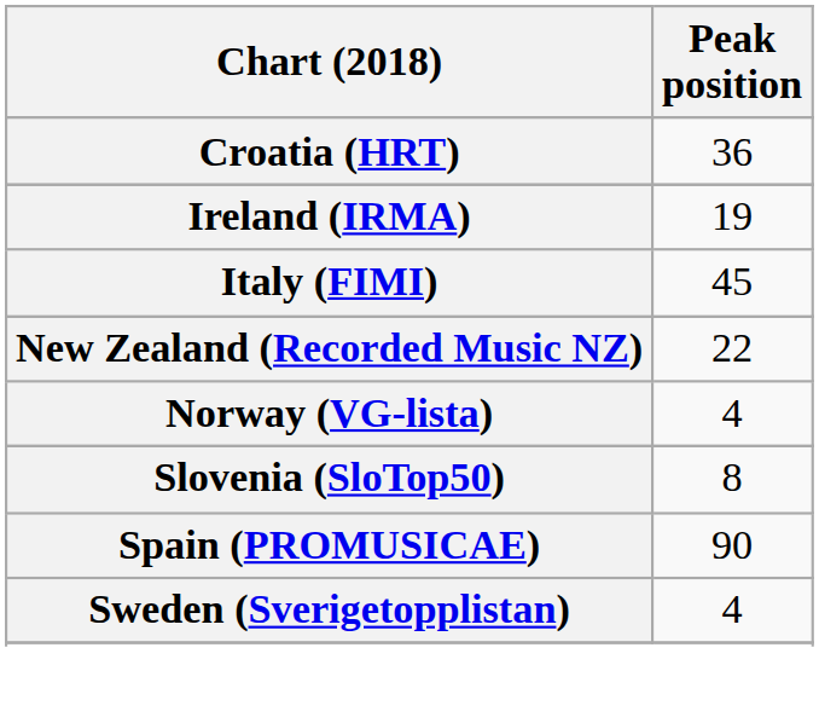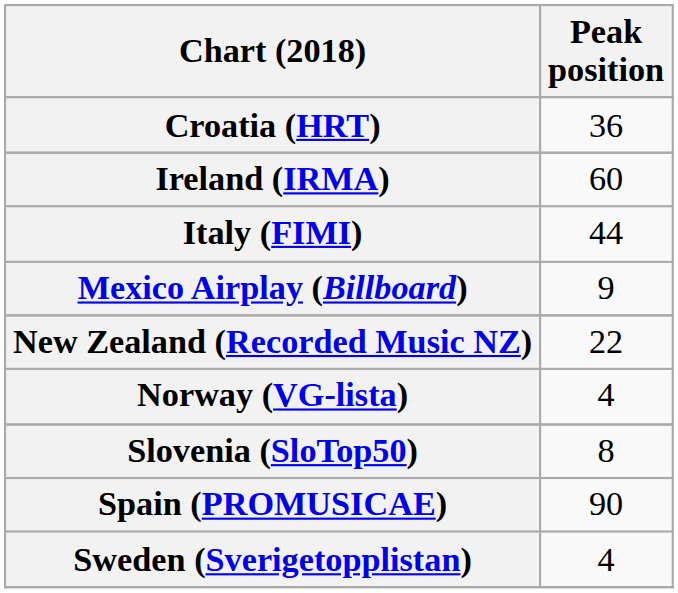 <table class="wikitable sortable plainrowheaders" style="text-align:center">
 <tr>
 <th scope="col">Chart (2018)</th>
 <th scope="col">Peak<br>position</th>
 </tr>
 <tr>
 </tr>
 <tr>
 </tr>
 <tr>
 </tr>
 <tr>
 </tr>
 <tr>
 </tr>
 <tr>
 <th scope="row">Croatia (<a href='#'>HRT</a>)</th>
 <td>36</td>
 </tr>
 <tr>
 </tr>
 <tr>
 </tr>
 <tr>
 </tr>
 <tr>
 </tr>
 <tr>
 </tr>
 <tr>
 </tr>
 <tr>
 </tr>
 <tr>
 </tr>
 <tr>
 <th scope="row">Ireland (<a href='#'>IRMA</a>)</th>
-<td>19</td>
+<td>60</td>
 </tr>
 <tr>
 <th scope="row">Italy (<a href='#'>FIMI</a>)</th>
-<td>45</td>
+<td>44</td>
+</tr>
+<tr>
+<th scope="row"><a href='#'>Mexico Airplay</a> (<em><a href='#'>Billboard</a></em>)</th>
+<td>9</td>
 </tr>
 <tr>
 </tr>
 <tr>
 </tr>
 <tr>
 <th scope="row">New Zealand (<a href='#'>Recorded Music NZ</a>)</th>
 <td>22</td>
 </tr>
 <tr>
 <th scope="row">Norway (<a href='#'>VG-lista</a>)</th>
 <td>4</td>
 </tr>
 <tr>
 </tr>
 <tr>
 </tr>
 <tr>
 </tr>
 <tr>
 </tr>
 <tr>
 </tr>
 <tr>
 </tr>
 <tr>
 <th scope="row">Slovenia (<a href='#'>SloTop50</a>)</th>
 <td>8</td>
 </tr>
 <tr>
 <th scope="row">Spain (<a href='#'>PROMUSICAE</a>)</th>
 <td>90</td>
 </tr>
 <tr>
 <th scope="row">Sweden (<a href='#'>Sverigetopplistan</a>)</th>
 <td>4</td>
 </tr>
 <tr>
 </tr>
 <tr>
 </tr>
 <tr>
 </tr>
 <tr>
 </tr>
 <tr>
 </tr>
 </table>
